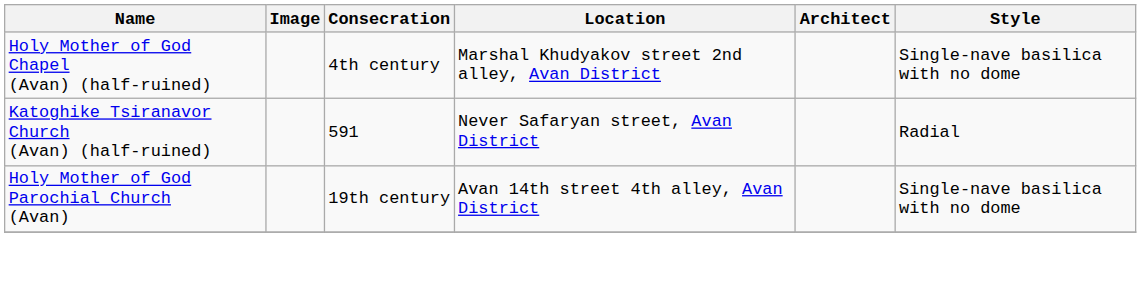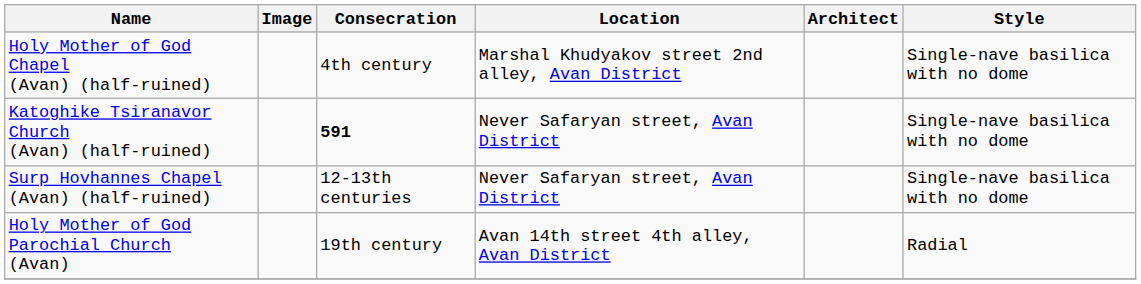 <table class="wikitable">
 <tr>
 <th>Name</th>
 <th>Image</th>
 <th>Consecration</th>
 <th>Location</th>
 <th>Architect</th>
 <th>Style</th>
 </tr>
 <tr>
 <td><a href='#'>Holy Mother of God Chapel</a><br>(Avan) (half-ruined)</td>
 <td></td>
 <td>4th century</td>
 <td>Marshal Khudyakov street 2nd alley, <a href='#'>Avan District</a></td>
 <td></td>
 <td>Single-nave basilica with no dome</td>
 </tr>
 <tr>
 <td><a href='#'>Katoghike Tsiranavor Church</a><br>(Avan) (half-ruined)</td>
 <td></td>
-<td>591</td>
+<td><strong>591</strong></td>
 <td>Never Safaryan street, <a href='#'>Avan District</a></td>
 <td></td>
-<td>Radial</td>
+<td>Single-nave basilica with no dome</td>
+</tr>
+<tr>
+<td><a href='#'>Surp Hovhannes Chapel</a><br>(Avan) (half-ruined)</td>
+<td></td>
+<td>12-13th centuries</td>
+<td>Never Safaryan street, <a href='#'>Avan District</a></td>
+<td></td>
+<td>Single-nave basilica with no dome</td>
 </tr>
 <tr>
 <td><a href='#'>Holy Mother of God Parochial Church</a><br>(Avan)</td>
 <td></td>
 <td>19th century</td>
 <td>Avan 14th street 4th alley, <a href='#'>Avan District</a></td>
 <td></td>
-<td>Single-nave basilica with no dome</td>
+<td>Radial</td>
 </tr>
 <tr>
 </tr>
 </table>
